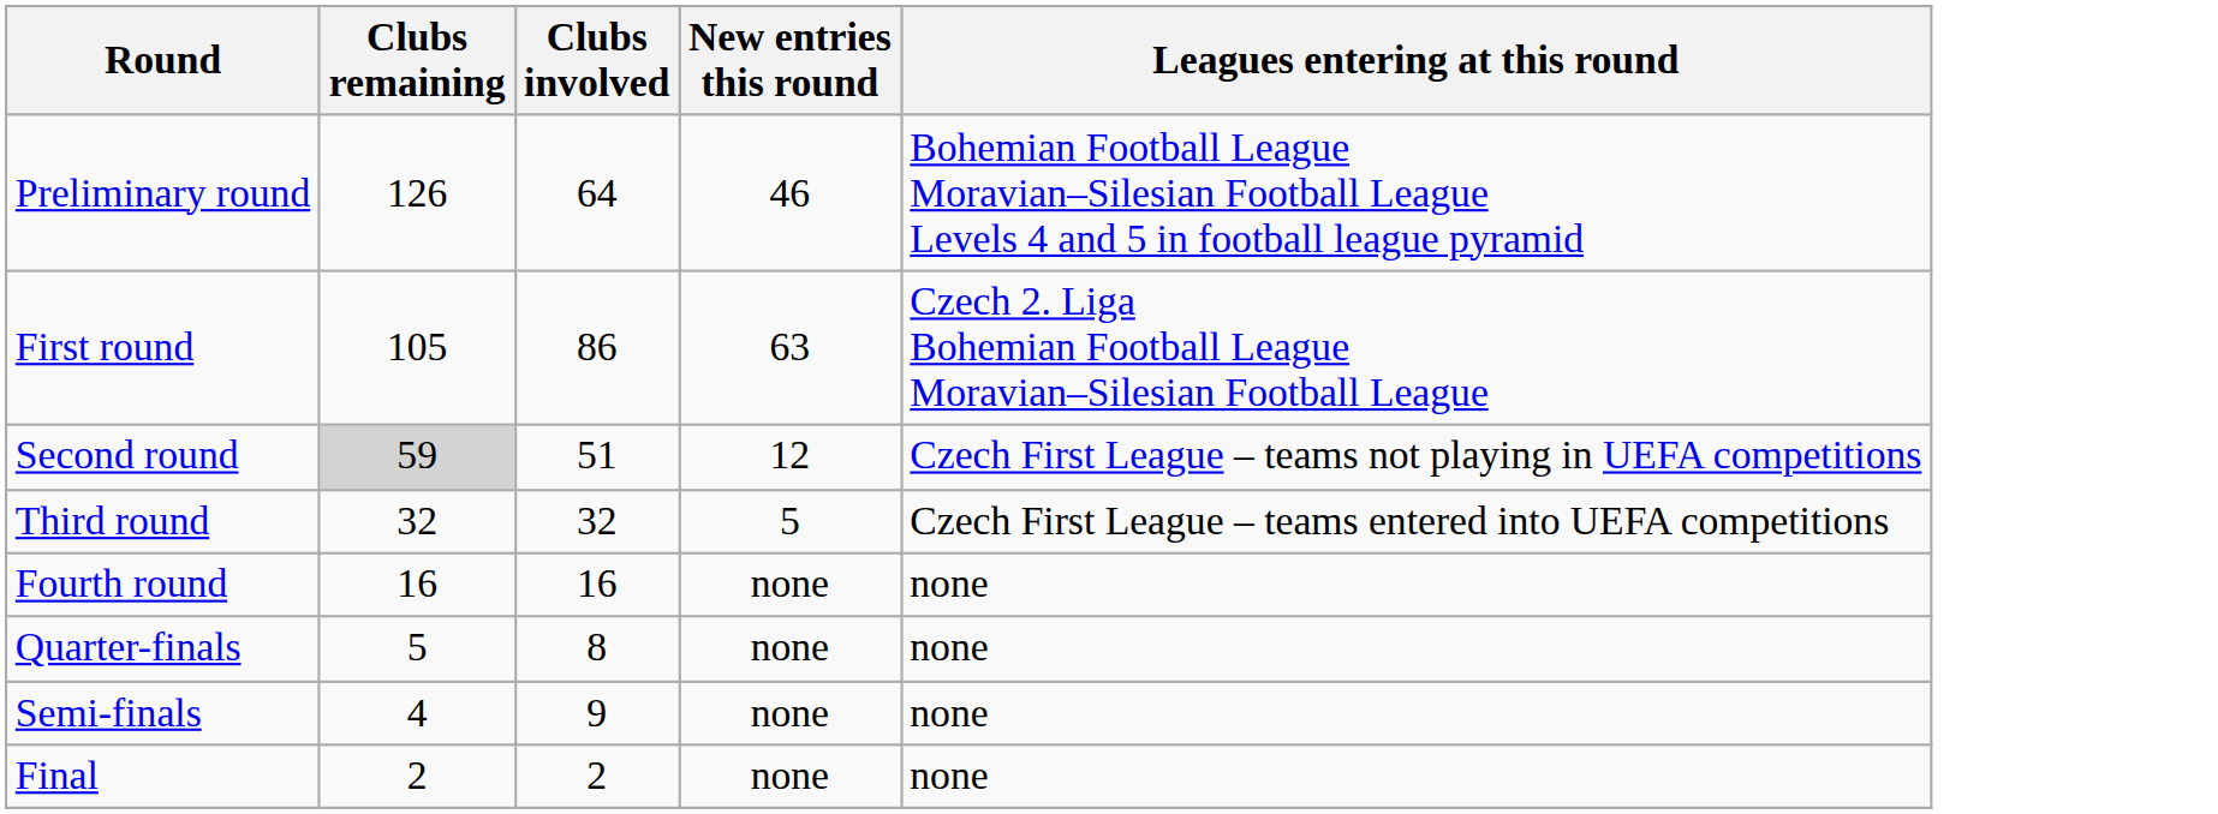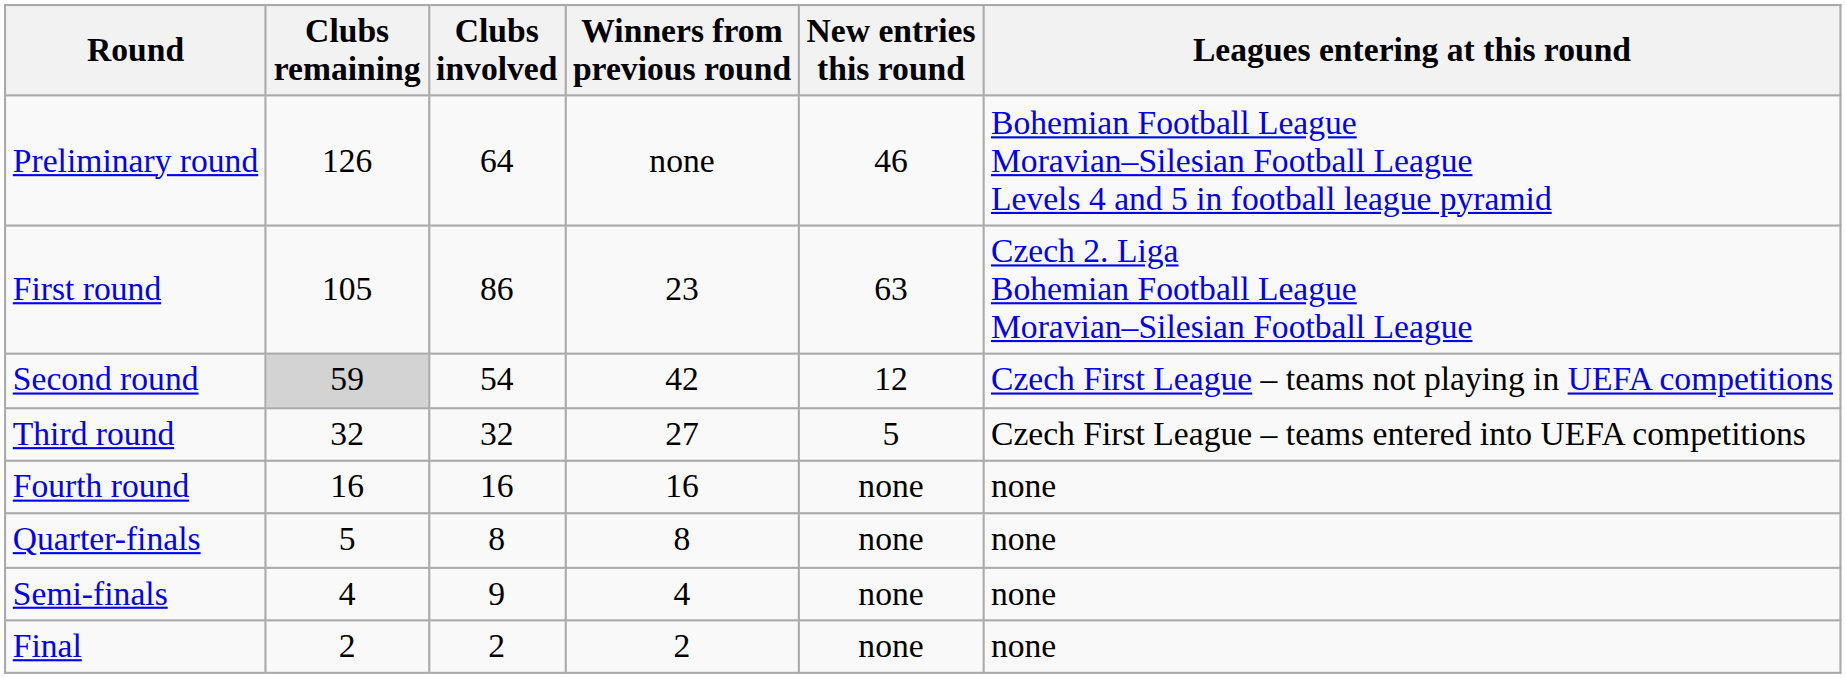 <table class="wikitable">
 <tr>
 <th>Round</th>
 <th>Clubs<br>remaining</th>
 <th>Clubs<br>involved</th>
+<th>Winners from<br>previous round</th>
 <th>New entries<br>this round</th>
 <th>Leagues entering at this round</th>
 </tr>
 <tr>
 <td><a href='#'>Preliminary round</a></td>
 <td align="center">126</td>
 <td align="center">64</td>
+<td align="center">none</td>
 <td align="center">46</td>
 <td><a href='#'>Bohemian Football League</a><br><a href='#'>Moravian–Silesian Football League</a><br><a href='#'>Levels 4 and 5 in football league pyramid</a></td>
 </tr>
 <tr>
 <td><a href='#'>First round</a></td>
 <td align="center">105</td>
 <td align="center">86</td>
+<td align="center">23</td>
 <td align="center">63</td>
 <td><a href='#'>Czech 2. Liga</a><br><a href='#'>Bohemian Football League</a><br><a href='#'>Moravian–Silesian Football League</a></td>
 </tr>
 <tr>
 <td><a href='#'>Second round</a></td>
 <td align="center" style="background: lightgrey;">59</td>
-<td align="center">51</td>
+<td align="center">54</td>
+<td align="center">42</td>
 <td align="center">12</td>
 <td><a href='#'>Czech First League</a> – teams not playing in <a href='#'>UEFA competitions</a></td>
 </tr>
 <tr>
 <td><a href='#'>Third round</a></td>
 <td align="center">32</td>
 <td align="center">32</td>
+<td align="center">27</td>
 <td align="center">5</td>
 <td>Czech First League – teams entered into UEFA competitions</td>
 </tr>
 <tr>
 <td><a href='#'>Fourth round</a></td>
+<td align="center">16</td>
 <td align="center">16</td>
 <td align="center">16</td>
 <td align="center">none</td>
 <td>none</td>
 </tr>
 <tr>
 <td><a href='#'>Quarter-finals</a></td>
 <td align="center">5</td>
 <td align="center">8</td>
+<td align="center">8</td>
 <td align="center">none</td>
 <td>none</td>
 </tr>
 <tr>
 <td><a href='#'>Semi-finals</a></td>
 <td align="center">4</td>
 <td align="center">9</td>
+<td align="center">4</td>
 <td align="center">none</td>
 <td>none</td>
 </tr>
 <tr>
 <td><a href='#'>Final</a></td>
 <td align="center">2</td>
 <td align="center">2</td>
+<td align="center">2</td>
 <td align="center">none</td>
 <td>none</td>
 </tr>
 </table>
